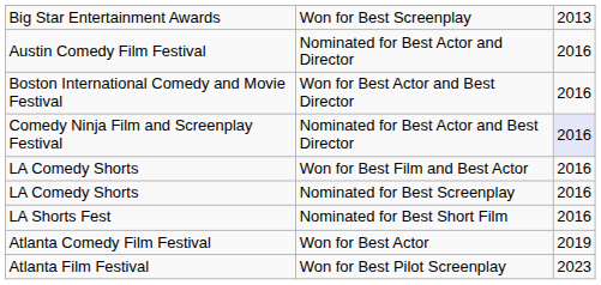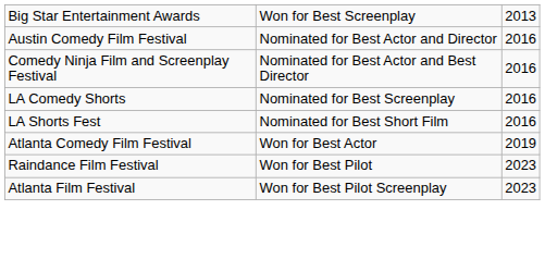 <table class="wikitable">
 <tr>
 <td>Big Star Entertainment Awards</td>
 <td>Won for Best Screenplay</td>
 <td>2013</td>
 </tr>
 <tr>
 <td>Austin Comedy Film Festival</td>
 <td>Nominated for Best Actor and Director</td>
 <td>2016</td>
 </tr>
 <tr>
-<td>Boston International Comedy and Movie Festival</td>
-<td>Won for Best Actor and Best Director</td>
-<td>2016</td>
-</tr>
-<tr>
 <td>Comedy Ninja Film and Screenplay Festival</td>
 <td>Nominated for Best Actor and Best Director</td>
-<td style="background: lavender;">2016</td>
-</tr>
-<tr>
-<td>LA Comedy Shorts</td>
-<td>Won for Best Film and Best Actor</td>
 <td>2016</td>
 </tr>
 <tr>
 <td>LA Comedy Shorts</td>
 <td>Nominated for Best Screenplay</td>
 <td>2016</td>
 </tr>
 <tr>
 <td>LA Shorts Fest</td>
 <td>Nominated for Best Short Film</td>
 <td>2016</td>
 </tr>
 <tr>
 <td>Atlanta Comedy Film Festival</td>
 <td>Won for Best Actor</td>
 <td>2019</td>
 </tr>
 <tr>
+<td>Raindance Film Festival</td>
+<td>Won for Best Pilot</td>
+<td>2023</td>
+</tr>
+<tr>
 <td>Atlanta Film Festival</td>
 <td>Won for Best Pilot Screenplay</td>
 <td>2023</td>
 </tr>
 </table>
